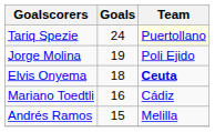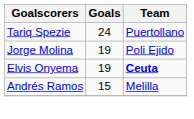 <table class="wikitable sortable">
 <tr>
 <th>Goalscorers</th>
 <th>Goals</th>
 <th>Team</th>
 </tr>
 <tr>
 <td> <a href='#'>Tariq Spezie</a></td>
 <td align=center>24</td>
-<td style="background: lightyellow;"><a href='#'>Puertollano</a></td>
+<td><a href='#'>Puertollano</a></td>
 </tr>
 <tr>
 <td> <a href='#'>Jorge Molina</a></td>
 <td align=center>19</td>
 <td><a href='#'>Poli Ejido</a></td>
 </tr>
 <tr>
 <td> <a href='#'>Elvis Onyema</a></td>
-<td align=center>18</td>
+<td align=center>19</td>
 <td><strong><a href='#'>Ceuta</a></strong></td>
-</tr>
-<tr>
-<td> <a href='#'>Mariano Toedtli</a></td>
-<td align=center>16</td>
-<td><a href='#'>Cádiz</a></td>
 </tr>
 <tr>
 <td> <a href='#'>Andrés Ramos</a></td>
 <td align=center>15</td>
 <td><a href='#'>Melilla</a></td>
 </tr>
 <tr>
 </tr>
 </table>
